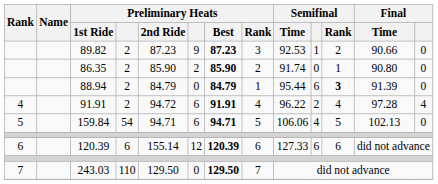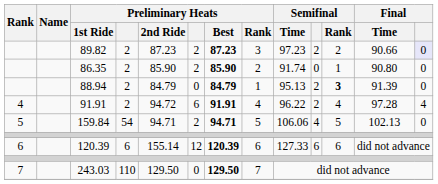 <table class="wikitable" style="text-align:center">
 <tr>
 <th rowspan=2>Rank</th>
 <th rowspan=2>Name</th>
 <th colspan=6>Preliminary Heats</th>
 <th colspan=3>Semifinal</th>
 <th colspan=3>Final</th>
 </tr>
 <tr>
 <th>1st Ride</th>
 <th></th>
 <th>2nd Ride</th>
 <th></th>
 <th>Best</th>
 <th>Rank</th>
 <th>Time</th>
 <th></th>
 <th>Rank</th>
 <th>Time</th>
 <th></th>
 </tr>
 <tr>
 <td></td>
 <td align=left></td>
 <td>89.82</td>
 <td>2</td>
 <td>87.23</td>
-<td>9</td>
+<td>2</td>
 <td><strong>87.23</strong></td>
 <td>3</td>
-<td>92.53</td>
-<td>1</td>
+<td>97.23</td>
+<td>2</td>
 <td>2</td>
 <td>90.66</td>
-<td>0</td>
+<td style="background: lavender;">0</td>
 </tr>
 <tr>
 <td></td>
 <td align=left></td>
 <td>86.35</td>
 <td>2</td>
 <td>85.90</td>
 <td>2</td>
 <td><strong>85.90</strong></td>
 <td>2</td>
 <td>91.74</td>
 <td>0</td>
 <td>1</td>
 <td>90.80</td>
 <td>0</td>
 </tr>
 <tr>
 <td></td>
 <td align=left></td>
 <td>88.94</td>
 <td>2</td>
 <td>84.79</td>
 <td>0</td>
 <td><strong>84.79</strong></td>
 <td>1</td>
-<td>95.44</td>
-<td>6</td>
+<td>95.13</td>
+<td>2</td>
 <td><strong>3</strong></td>
 <td>91.39</td>
 <td>0</td>
 </tr>
 <tr>
 <td>4</td>
 <td align=left></td>
 <td>91.91</td>
 <td>2</td>
 <td>94.72</td>
 <td>6</td>
 <td><strong>91.91</strong></td>
 <td>4</td>
 <td>96.22</td>
 <td>2</td>
 <td>4</td>
 <td>97.28</td>
 <td>4</td>
 </tr>
 <tr>
 <td>5</td>
 <td align=left></td>
 <td>159.84</td>
 <td>54</td>
 <td>94.71</td>
-<td>6</td>
+<td>2</td>
 <td><strong>94.71</strong></td>
 <td>5</td>
 <td>106.06</td>
 <td>4</td>
 <td>5</td>
 <td>102.13</td>
 <td>0</td>
 </tr>
 <tr bgcolor=lightgray>
 <td colspan=14></td>
 </tr>
 <tr>
 <td>6</td>
 <td align=left></td>
 <td>120.39</td>
 <td>6</td>
 <td>155.14</td>
 <td>12</td>
 <td><strong>120.39</strong></td>
 <td>6</td>
 <td>127.33</td>
 <td>6</td>
 <td>6</td>
 <td colspan=3>did not advance</td>
 </tr>
 <tr bgcolor=lightgray>
 <td colspan=14></td>
 </tr>
 <tr>
 <td>7</td>
 <td align=left></td>
 <td>243.03</td>
 <td>110</td>
 <td>129.50</td>
 <td>0</td>
 <td><strong>129.50</strong></td>
 <td>7</td>
 <td colspan=6>did not advance</td>
 </tr>
 <tr>
 </tr>
 </table>
